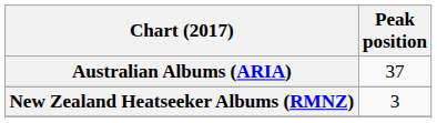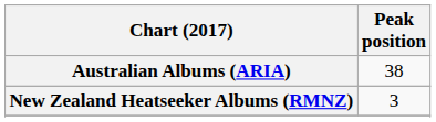 <table class="wikitable sortable plainrowheaders" style="text-align:center">
 <tr>
 <th scope="col">Chart (2017)</th>
 <th scope="col">Peak<br> position</th>
 </tr>
 <tr>
 <th scope="row">Australian Albums (<a href='#'>ARIA</a>)</th>
-<td>37</td>
+<td>38</td>
 </tr>
 <tr>
 </tr>
 <tr>
 </tr>
 <tr>
 <th scope="row">New Zealand Heatseeker Albums (<a href='#'>RMNZ</a>)</th>
 <td>3</td>
 </tr>
 <tr>
 </tr>
 <tr>
 </tr>
 </table>
